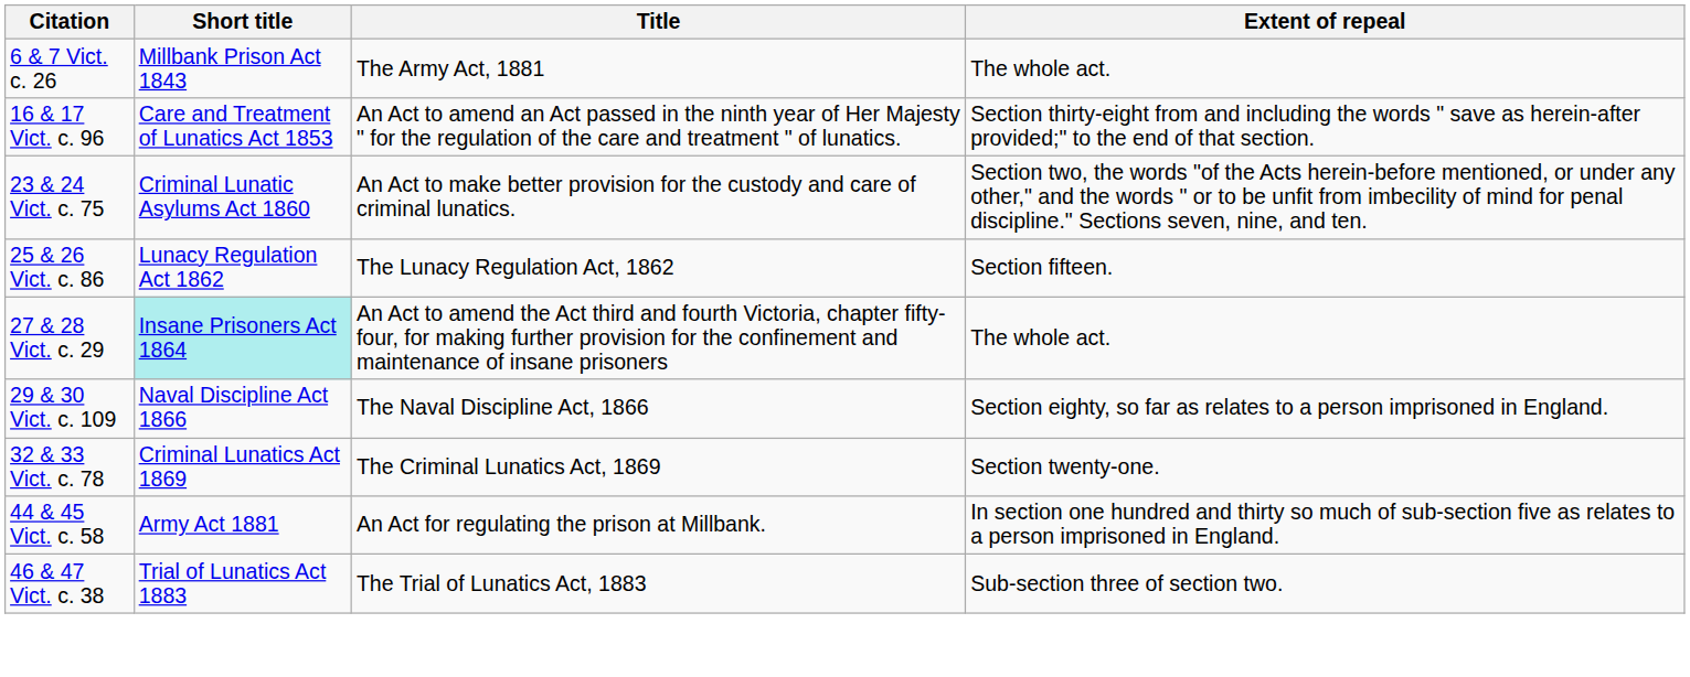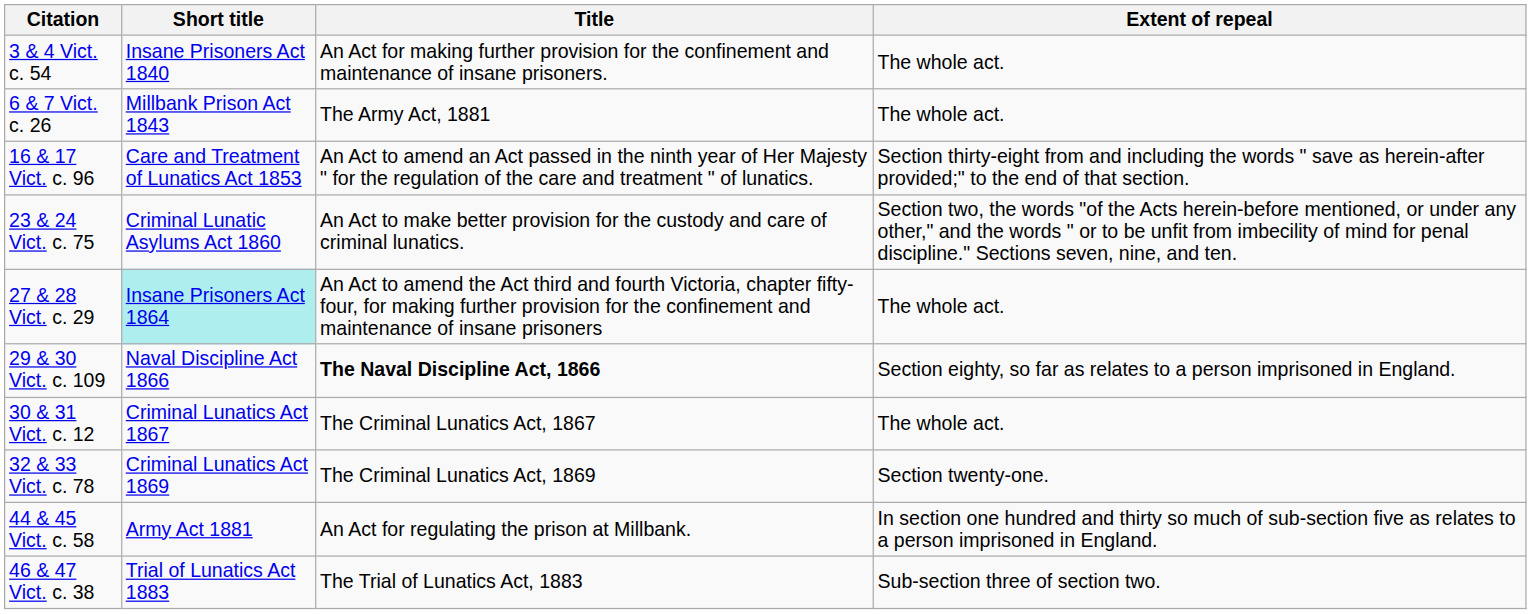 <table class="wikitable">
 <tr>
 <th>Citation</th>
 <th>Short title</th>
 <th>Title</th>
 <th>Extent of repeal</th>
+</tr>
+<tr>
+<td><a href='#'>3 & 4 Vict.</a> c. 54</td>
+<td><a href='#'>Insane Prisoners Act 1840</a></td>
+<td>An Act for making further provision for the confinement and maintenance of insane prisoners.</td>
+<td>The whole act.</td>
 </tr>
 <tr>
 <td><a href='#'>6 & 7 Vict.</a> c. 26</td>
 <td><a href='#'>Millbank Prison Act 1843</a></td>
 <td>The Army Act, 1881</td>
 <td>The whole act.</td>
 </tr>
 <tr>
 <td><a href='#'>16 & 17 Vict.</a> c. 96</td>
 <td><a href='#'>Care and Treatment of Lunatics Act 1853</a></td>
 <td>An Act to amend an Act passed in the ninth year of Her Majesty " for the regulation of the care and treatment " of lunatics.</td>
 <td>Section thirty-eight from and including the words " save as herein-after provided;" to the end of that section.</td>
 </tr>
 <tr>
 <td><a href='#'>23 & 24 Vict.</a> c. 75</td>
 <td><a href='#'>Criminal Lunatic Asylums Act 1860</a></td>
 <td>An Act to make better provision for the custody and care of criminal lunatics.</td>
 <td>Section two, the words "of the Acts herein-before mentioned, or under any other," and the words " or to be unfit from imbecility of mind for penal discipline." Sections seven, nine, and ten.</td>
 </tr>
 <tr>
-<td><a href='#'>25 & 26 Vict.</a> c. 86</td>
-<td><a href='#'>Lunacy Regulation Act 1862</a></td>
-<td>The Lunacy Regulation Act, 1862</td>
-<td>Section fifteen.</td>
-</tr>
-<tr>
 <td><a href='#'>27 & 28 Vict.</a> c. 29</td>
 <td style="background: paleturquoise;"><a href='#'>Insane Prisoners Act 1864</a></td>
 <td>An Act to amend the Act third and fourth Victoria, chapter fifty-four, for making further provision for the confinement and maintenance of insane prisoners</td>
 <td>The whole act.</td>
 </tr>
 <tr>
 <td><a href='#'>29 & 30 Vict.</a> c. 109</td>
 <td><a href='#'>Naval Discipline Act 1866</a></td>
-<td>The Naval Discipline Act, 1866</td>
+<td><strong>The Naval Discipline Act, 1866</strong></td>
 <td>Section eighty, so far as relates to a person imprisoned in England.</td>
+</tr>
+<tr>
+<td><a href='#'>30 & 31 Vict.</a> c. 12</td>
+<td><a href='#'>Criminal Lunatics Act 1867</a></td>
+<td>The Criminal Lunatics Act, 1867</td>
+<td>The whole act.</td>
 </tr>
 <tr>
 <td><a href='#'>32 & 33 Vict.</a> c. 78</td>
 <td><a href='#'>Criminal Lunatics Act 1869</a></td>
 <td>The Criminal Lunatics Act, 1869</td>
 <td>Section twenty-one.</td>
 </tr>
 <tr>
 <td><a href='#'>44 & 45 Vict.</a> c. 58</td>
 <td><a href='#'>Army Act 1881</a></td>
 <td>An Act for regulating the prison at Millbank.</td>
 <td>In section one hundred and thirty so much of sub-section five as relates to a person imprisoned in England.</td>
 </tr>
 <tr>
 <td><a href='#'>46 & 47 Vict.</a> c. 38</td>
 <td><a href='#'>Trial of Lunatics Act 1883</a></td>
 <td>The Trial of Lunatics Act, 1883</td>
 <td>Sub-section three of section two.</td>
 </tr>
 </table>
